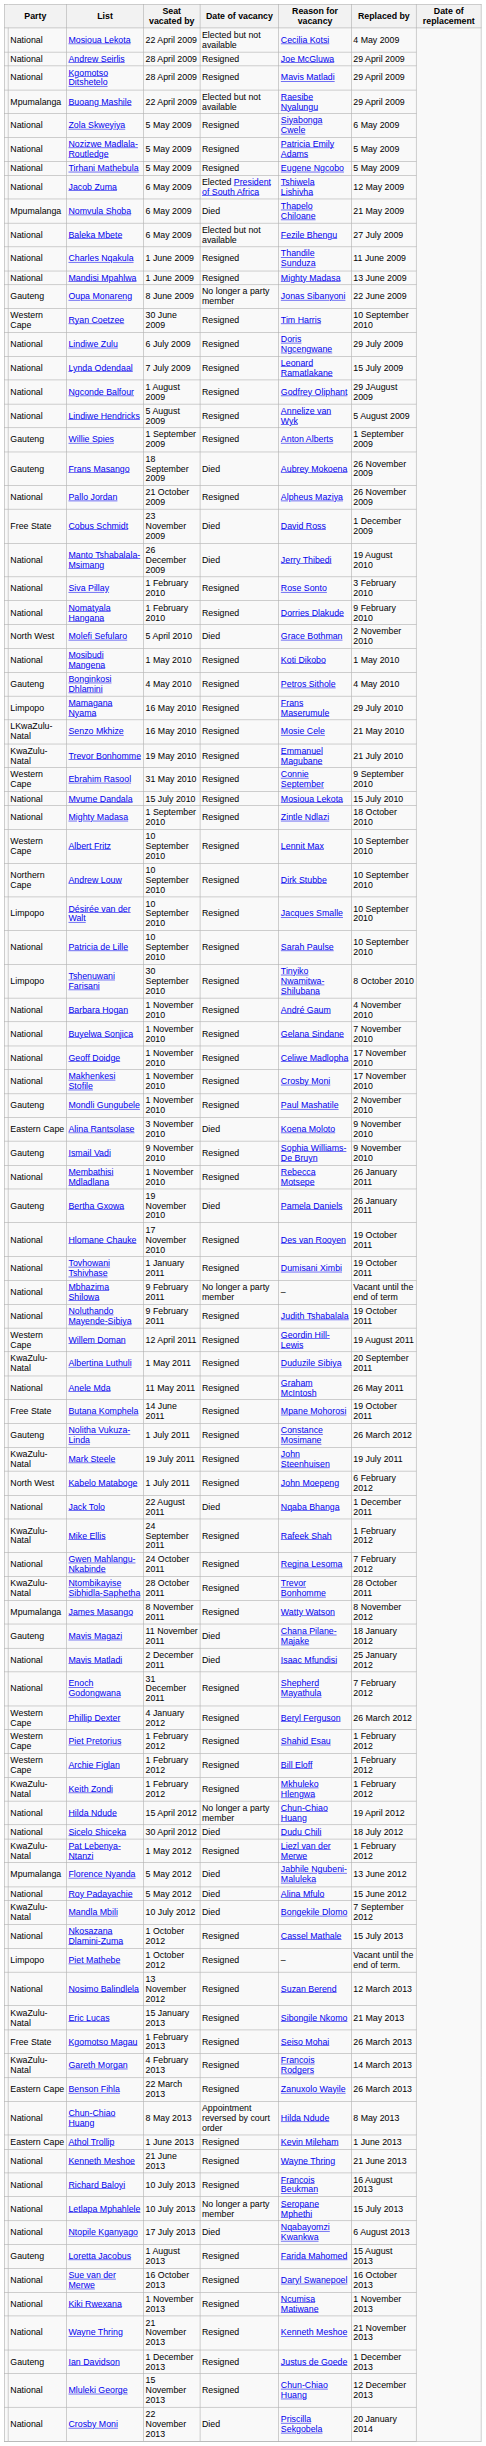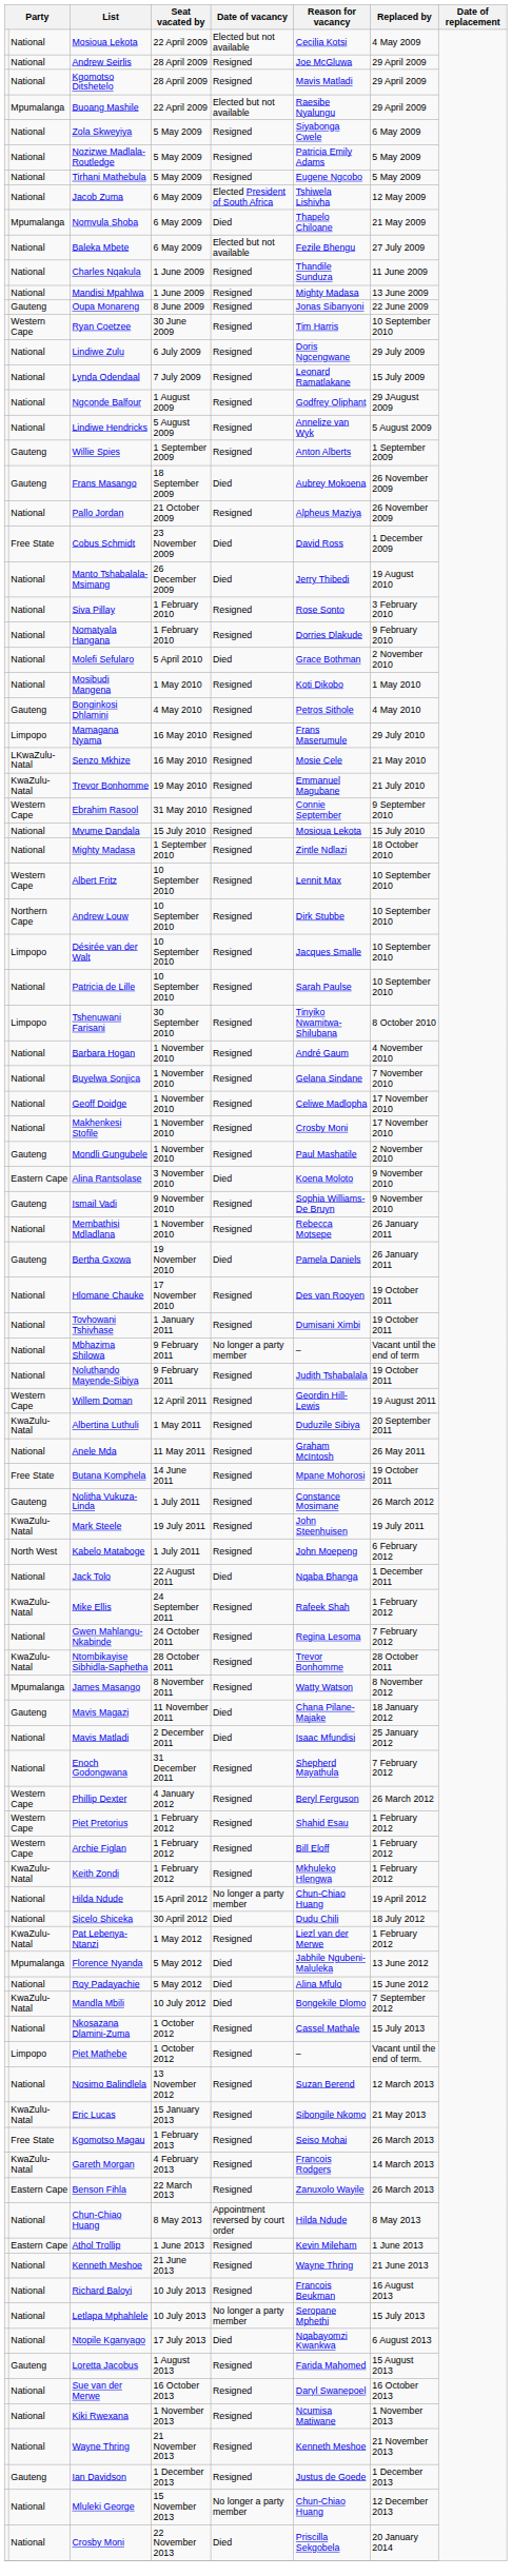 <table class="wikitable sortable">
 <tr>
 <th colspan=2>Party</th>
 <th>List</th>
 <th>Seat vacated by</th>
 <th>Date of vacancy</th>
 <th>Reason for vacancy</th>
 <th>Replaced by</th>
 <th>Date of replacement</th>
 </tr>
 <tr>
 <td></td>
 <td>National</td>
 <td><a href='#'>Mosioua Lekota</a></td>
 <td>22 April 2009</td>
 <td>Elected but not available</td>
 <td><a href='#'>Cecilia Kotsi</a></td>
 <td>4 May 2009</td>
 </tr>
 <tr>
 <td></td>
 <td>National</td>
 <td><a href='#'>Andrew Seirlis</a></td>
 <td>28 April 2009</td>
 <td>Resigned</td>
 <td><a href='#'>Joe McGluwa</a></td>
 <td>29 April 2009</td>
 </tr>
 <tr>
 <td></td>
 <td>National</td>
 <td><a href='#'>Kgomotso Ditshetelo</a></td>
 <td>28 April 2009</td>
 <td>Resigned</td>
 <td><a href='#'>Mavis Matladi</a></td>
 <td>29 April 2009</td>
 </tr>
 <tr>
 <td></td>
 <td>Mpumalanga</td>
 <td><a href='#'>Buoang Mashile</a></td>
 <td>22 April 2009</td>
 <td>Elected but not available</td>
 <td><a href='#'>Raesibe Nyalungu</a></td>
 <td>29 April 2009</td>
 </tr>
 <tr>
 <td></td>
 <td>National</td>
 <td><a href='#'>Zola Skweyiya</a></td>
 <td>5 May 2009</td>
 <td>Resigned</td>
 <td><a href='#'>Siyabonga Cwele</a></td>
 <td>6 May 2009</td>
 </tr>
 <tr>
 <td></td>
 <td>National</td>
 <td><a href='#'>Nozizwe Madlala-Routledge</a></td>
 <td>5 May 2009</td>
 <td>Resigned</td>
 <td><a href='#'>Patricia Emily Adams</a></td>
 <td>5 May 2009</td>
 </tr>
 <tr>
 <td></td>
 <td>National</td>
 <td><a href='#'>Tirhani Mathebula</a></td>
 <td>5 May 2009</td>
 <td>Resigned</td>
 <td><a href='#'>Eugene Ngcobo</a></td>
 <td>5 May 2009</td>
 </tr>
 <tr>
 <td></td>
 <td>National</td>
 <td><a href='#'>Jacob Zuma</a></td>
 <td>6 May 2009</td>
 <td>Elected <a href='#'>President of South Africa</a></td>
 <td><a href='#'>Tshiwela Lishivha</a></td>
 <td>12 May 2009</td>
 </tr>
 <tr>
 <td></td>
 <td>Mpumalanga</td>
 <td><a href='#'>Nomvula Shoba</a></td>
 <td>6 May 2009</td>
 <td>Died</td>
 <td><a href='#'>Thapelo Chiloane</a></td>
 <td>21 May 2009</td>
 </tr>
 <tr>
 <td></td>
 <td>National</td>
 <td><a href='#'>Baleka Mbete</a></td>
 <td>6 May 2009</td>
 <td>Elected but not available</td>
 <td><a href='#'>Fezile Bhengu</a></td>
 <td>27 July 2009</td>
 </tr>
 <tr>
 <td></td>
 <td>National</td>
 <td><a href='#'>Charles Nqakula</a></td>
 <td>1 June 2009</td>
 <td>Resigned</td>
 <td><a href='#'>Thandile Sunduza</a></td>
 <td>11 June 2009</td>
 </tr>
 <tr>
 <td></td>
 <td>National</td>
 <td><a href='#'>Mandisi Mpahlwa</a></td>
 <td>1 June 2009</td>
 <td>Resigned</td>
 <td><a href='#'>Mighty Madasa</a></td>
 <td>13 June 2009</td>
 </tr>
 <tr>
 <td></td>
 <td>Gauteng</td>
 <td><a href='#'>Oupa Monareng</a></td>
 <td>8 June 2009</td>
-<td>No longer a party member</td>
+<td>Resigned</td>
 <td><a href='#'>Jonas Sibanyoni</a></td>
 <td>22 June 2009</td>
 </tr>
 <tr>
 <td></td>
 <td>Western Cape</td>
 <td><a href='#'>Ryan Coetzee</a></td>
 <td>30 June 2009</td>
 <td>Resigned</td>
 <td><a href='#'>Tim Harris</a></td>
 <td>10 September 2010</td>
 </tr>
 <tr>
 <td></td>
 <td>National</td>
 <td><a href='#'>Lindiwe Zulu</a></td>
 <td>6 July 2009</td>
 <td>Resigned</td>
 <td><a href='#'>Doris Ngcengwane</a></td>
 <td>29 July 2009</td>
 </tr>
 <tr>
 <td></td>
 <td>National</td>
 <td><a href='#'>Lynda Odendaal</a></td>
 <td>7 July 2009</td>
 <td>Resigned</td>
 <td><a href='#'>Leonard Ramatlakane</a></td>
 <td>15 July 2009</td>
 </tr>
 <tr>
 <td></td>
 <td>National</td>
 <td><a href='#'>Ngconde Balfour</a></td>
 <td>1 August 2009</td>
 <td>Resigned</td>
 <td><a href='#'>Godfrey Oliphant</a></td>
 <td>29 JAugust 2009</td>
 </tr>
 <tr>
 <td></td>
 <td>National</td>
 <td><a href='#'>Lindiwe Hendricks</a></td>
 <td>5 August 2009</td>
 <td>Resigned</td>
 <td><a href='#'>Annelize van Wyk</a></td>
 <td>5 August 2009</td>
 </tr>
 <tr>
 <td></td>
 <td>Gauteng</td>
 <td><a href='#'>Willie Spies</a></td>
 <td>1 September 2009</td>
 <td>Resigned</td>
 <td><a href='#'>Anton Alberts</a></td>
 <td>1 September 2009</td>
 </tr>
 <tr>
 <td></td>
 <td>Gauteng</td>
 <td><a href='#'>Frans Masango</a></td>
 <td>18 September 2009</td>
 <td>Died</td>
 <td><a href='#'>Aubrey Mokoena</a></td>
 <td>26 November 2009</td>
 </tr>
 <tr>
 <td></td>
 <td>National</td>
 <td><a href='#'>Pallo Jordan</a></td>
 <td>21 October 2009</td>
 <td>Resigned</td>
 <td><a href='#'>Alpheus Maziya</a></td>
 <td>26 November 2009</td>
 </tr>
 <tr>
 <td></td>
 <td>Free State</td>
 <td><a href='#'>Cobus Schmidt</a></td>
 <td>23 November 2009</td>
 <td>Died</td>
 <td><a href='#'>David Ross</a></td>
 <td>1 December 2009</td>
 </tr>
 <tr>
 <td></td>
 <td>National</td>
 <td><a href='#'>Manto Tshabalala-Msimang</a></td>
 <td>26 December 2009</td>
 <td>Died</td>
 <td><a href='#'>Jerry Thibedi</a></td>
 <td>19 August 2010</td>
 </tr>
 <tr>
 <td></td>
 <td>National</td>
 <td><a href='#'>Siva Pillay</a></td>
 <td>1 February 2010</td>
 <td>Resigned</td>
 <td><a href='#'>Rose Sonto</a></td>
 <td>3 February 2010</td>
 </tr>
 <tr>
 <td></td>
 <td>National</td>
 <td><a href='#'>Nomatyala Hangana</a></td>
 <td>1 February 2010</td>
 <td>Resigned</td>
 <td><a href='#'>Dorries Dlakude</a></td>
 <td>9 February 2010</td>
 </tr>
 <tr>
 <td></td>
-<td>North West</td>
+<td>National</td>
 <td><a href='#'>Molefi Sefularo</a></td>
 <td>5 April 2010</td>
 <td>Died</td>
 <td><a href='#'>Grace Bothman</a></td>
 <td>2 November 2010</td>
 </tr>
 <tr>
 <td></td>
 <td>National</td>
 <td><a href='#'>Mosibudi Mangena</a></td>
 <td>1 May 2010</td>
 <td>Resigned</td>
 <td><a href='#'>Koti Dikobo</a></td>
 <td>1 May 2010</td>
 </tr>
 <tr>
 <td></td>
 <td>Gauteng</td>
 <td><a href='#'>Bonginkosi Dhlamini</a></td>
 <td>4 May 2010</td>
 <td>Resigned</td>
 <td><a href='#'>Petros Sithole</a></td>
 <td>4 May 2010</td>
 </tr>
 <tr>
 <td></td>
 <td>Limpopo</td>
 <td><a href='#'>Mamagana Nyama</a></td>
 <td>16 May 2010</td>
 <td>Resigned</td>
 <td><a href='#'>Frans Maserumule</a></td>
 <td>29 July 2010</td>
 </tr>
 <tr>
 <td></td>
 <td>LKwaZulu-Natal</td>
 <td><a href='#'>Senzo Mkhize</a></td>
 <td>16 May 2010</td>
 <td>Resigned</td>
 <td><a href='#'>Mosie Cele</a></td>
 <td>21 May 2010</td>
 </tr>
 <tr>
 <td></td>
 <td>KwaZulu-Natal</td>
 <td><a href='#'>Trevor Bonhomme</a></td>
 <td>19 May 2010</td>
 <td>Resigned</td>
 <td><a href='#'>Emmanuel Magubane</a></td>
 <td>21 July 2010</td>
 </tr>
 <tr>
 <td></td>
 <td>Western Cape</td>
 <td><a href='#'>Ebrahim Rasool</a></td>
 <td>31 May 2010</td>
 <td>Resigned</td>
 <td><a href='#'>Connie September</a></td>
 <td>9 September 2010</td>
 </tr>
 <tr>
 <td></td>
 <td>National</td>
 <td><a href='#'>Mvume Dandala</a></td>
 <td>15 July 2010</td>
 <td>Resigned</td>
 <td><a href='#'>Mosioua Lekota</a></td>
 <td>15 July 2010</td>
 </tr>
 <tr>
 <td></td>
 <td>National</td>
 <td><a href='#'>Mighty Madasa</a></td>
 <td>1 September 2010</td>
 <td>Resigned</td>
 <td><a href='#'>Zintle Ndlazi</a></td>
 <td>18 October 2010</td>
 </tr>
 <tr>
 <td></td>
 <td>Western Cape</td>
 <td><a href='#'>Albert Fritz</a></td>
 <td>10 September 2010</td>
 <td>Resigned</td>
 <td><a href='#'>Lennit Max</a></td>
 <td>10 September 2010</td>
 </tr>
 <tr>
 <td></td>
 <td>Northern Cape</td>
 <td><a href='#'>Andrew Louw</a></td>
 <td>10 September 2010</td>
 <td>Resigned</td>
 <td><a href='#'>Dirk Stubbe</a></td>
 <td>10 September 2010</td>
 </tr>
 <tr>
 <td></td>
 <td>Limpopo</td>
 <td><a href='#'>Désirée van der Walt</a></td>
 <td>10 September 2010</td>
 <td>Resigned</td>
 <td><a href='#'>Jacques Smalle</a></td>
 <td>10 September 2010</td>
 </tr>
 <tr>
 <td></td>
 <td>National</td>
 <td><a href='#'>Patricia de Lille</a></td>
 <td>10 September 2010</td>
 <td>Resigned</td>
 <td><a href='#'>Sarah Paulse</a></td>
 <td>10 September 2010</td>
 </tr>
 <tr>
 <td></td>
 <td>Limpopo</td>
 <td><a href='#'>Tshenuwani Farisani</a></td>
 <td>30 September 2010</td>
 <td>Resigned</td>
 <td><a href='#'>Tinyiko Nwamitwa-Shilubana</a></td>
 <td>8 October 2010</td>
 </tr>
 <tr>
 <td></td>
 <td>National</td>
 <td><a href='#'>Barbara Hogan</a></td>
 <td>1 November 2010</td>
 <td>Resigned</td>
 <td><a href='#'>André Gaum</a></td>
 <td>4 November 2010</td>
 </tr>
 <tr>
 <td></td>
 <td>National</td>
 <td><a href='#'>Buyelwa Sonjica</a></td>
 <td>1 November 2010</td>
 <td>Resigned</td>
 <td><a href='#'>Gelana Sindane</a></td>
 <td>7 November 2010</td>
 </tr>
 <tr>
 <td></td>
 <td>National</td>
 <td><a href='#'>Geoff Doidge</a></td>
 <td>1 November 2010</td>
 <td>Resigned</td>
 <td><a href='#'>Celiwe Madlopha</a></td>
 <td>17 November 2010</td>
 </tr>
 <tr>
 <td></td>
 <td>National</td>
 <td><a href='#'>Makhenkesi Stofile</a></td>
 <td>1 November 2010</td>
 <td>Resigned</td>
 <td><a href='#'>Crosby Moni</a></td>
 <td>17 November 2010</td>
 </tr>
 <tr>
 <td></td>
 <td>Gauteng</td>
 <td><a href='#'>Mondli Gungubele</a></td>
 <td>1 November 2010</td>
 <td>Resigned</td>
 <td><a href='#'>Paul Mashatile</a></td>
 <td>2 November 2010</td>
 </tr>
 <tr>
 <td></td>
 <td>Eastern Cape</td>
 <td><a href='#'>Alina Rantsolase</a></td>
 <td>3 November 2010</td>
 <td>Died</td>
 <td><a href='#'>Koena Moloto</a></td>
 <td>9 November 2010</td>
 </tr>
 <tr>
 <td></td>
 <td>Gauteng</td>
 <td><a href='#'>Ismail Vadi</a></td>
 <td>9 November 2010</td>
 <td>Resigned</td>
 <td><a href='#'>Sophia Williams-De Bruyn</a></td>
 <td>9 November 2010</td>
 </tr>
 <tr>
 <td></td>
 <td>National</td>
 <td><a href='#'>Membathisi Mdladlana</a></td>
 <td>1 November 2010</td>
 <td>Resigned</td>
 <td><a href='#'>Rebecca Motsepe</a></td>
 <td>26 January 2011</td>
 </tr>
 <tr>
 <td></td>
 <td>Gauteng</td>
 <td><a href='#'>Bertha Gxowa</a></td>
 <td>19 November 2010</td>
 <td>Died</td>
 <td><a href='#'>Pamela Daniels</a></td>
 <td>26 January 2011</td>
 </tr>
 <tr>
 <td></td>
 <td>National</td>
 <td><a href='#'>Hlomane Chauke</a></td>
 <td>17 November 2010</td>
 <td>Resigned</td>
 <td><a href='#'>Des van Rooyen</a></td>
 <td>19 October 2011</td>
 </tr>
 <tr>
 <td></td>
 <td>National</td>
 <td><a href='#'>Tovhowani Tshivhase</a></td>
 <td>1 January 2011</td>
 <td>Resigned</td>
 <td><a href='#'>Dumisani Ximbi</a></td>
 <td>19 October 2011</td>
 </tr>
 <tr>
 <td></td>
 <td>National</td>
 <td><a href='#'>Mbhazima Shilowa</a></td>
 <td>9 February 2011</td>
 <td>No longer a party member</td>
 <td>–</td>
 <td>Vacant until the end of term</td>
 </tr>
 <tr>
 <td></td>
 <td>National</td>
 <td><a href='#'>Noluthando Mayende-Sibiya</a></td>
 <td>9 February 2011</td>
 <td>Resigned</td>
 <td><a href='#'>Judith Tshabalala</a></td>
 <td>19 October 2011</td>
 </tr>
 <tr>
 <td></td>
 <td>Western Cape</td>
 <td><a href='#'>Willem Doman</a></td>
 <td>12 April 2011</td>
 <td>Resigned</td>
 <td><a href='#'>Geordin Hill-Lewis</a></td>
 <td>19 August 2011</td>
 </tr>
 <tr>
 <td></td>
 <td>KwaZulu-Natal</td>
 <td><a href='#'>Albertina Luthuli</a></td>
 <td>1 May 2011</td>
 <td>Resigned</td>
 <td><a href='#'>Duduzile Sibiya</a></td>
 <td>20 September 2011</td>
 </tr>
 <tr>
 <td></td>
 <td>National</td>
 <td><a href='#'>Anele Mda</a></td>
 <td>11 May 2011</td>
 <td>Resigned</td>
 <td><a href='#'>Graham McIntosh</a></td>
 <td>26 May 2011</td>
 </tr>
 <tr>
 <td></td>
 <td>Free State</td>
 <td><a href='#'>Butana Komphela</a></td>
 <td>14 June 2011</td>
 <td>Resigned</td>
 <td><a href='#'>Mpane Mohorosi</a></td>
 <td>19 October 2011</td>
 </tr>
 <tr>
 <td></td>
 <td>Gauteng</td>
 <td><a href='#'>Nolitha Vukuza-Linda</a></td>
 <td>1 July 2011</td>
 <td>Resigned</td>
 <td><a href='#'>Constance Mosimane</a></td>
 <td>26 March 2012</td>
 </tr>
 <tr>
 <td></td>
 <td>KwaZulu-Natal</td>
 <td><a href='#'>Mark Steele</a></td>
 <td>19 July 2011</td>
 <td>Resigned</td>
 <td><a href='#'>John Steenhuisen</a></td>
 <td>19 July 2011</td>
 </tr>
 <tr>
 <td></td>
 <td>North West</td>
 <td><a href='#'>Kabelo Mataboge</a></td>
 <td>1 July 2011</td>
 <td>Resigned</td>
 <td><a href='#'>John Moepeng</a></td>
 <td>6 February 2012</td>
 </tr>
 <tr>
 <td></td>
 <td>National</td>
 <td><a href='#'>Jack Tolo</a></td>
 <td>22 August 2011</td>
 <td>Died</td>
 <td><a href='#'>Nqaba Bhanga</a></td>
 <td>1 December 2011</td>
 </tr>
 <tr>
 <td></td>
 <td>KwaZulu-Natal</td>
 <td><a href='#'>Mike Ellis</a></td>
 <td>24 September 2011</td>
 <td>Resigned</td>
 <td><a href='#'>Rafeek Shah</a></td>
 <td>1 February 2012</td>
 </tr>
 <tr>
 <td></td>
 <td>National</td>
 <td><a href='#'>Gwen Mahlangu-Nkabinde</a></td>
 <td>24 October 2011</td>
 <td>Resigned</td>
 <td><a href='#'>Regina Lesoma</a></td>
 <td>7 February 2012</td>
 </tr>
 <tr>
 <td></td>
 <td>KwaZulu-Natal</td>
 <td><a href='#'>Ntombikayise Sibhidla-Saphetha</a></td>
 <td>28 October 2011</td>
 <td>Resigned</td>
 <td><a href='#'>Trevor Bonhomme</a></td>
 <td>28 October 2011</td>
 </tr>
 <tr>
 <td></td>
 <td>Mpumalanga</td>
 <td><a href='#'>James Masango</a></td>
 <td>8 November 2011</td>
 <td>Resigned</td>
 <td><a href='#'>Watty Watson</a></td>
 <td>8 November 2012</td>
 </tr>
 <tr>
 <td></td>
 <td>Gauteng</td>
 <td><a href='#'>Mavis Magazi</a></td>
 <td>11 November 2011</td>
 <td>Died</td>
 <td><a href='#'>Chana Pilane-Majake</a></td>
 <td>18 January 2012</td>
 </tr>
 <tr>
 <td></td>
 <td>National</td>
 <td><a href='#'>Mavis Matladi</a></td>
 <td>2 December 2011</td>
 <td>Died</td>
 <td><a href='#'>Isaac Mfundisi</a></td>
 <td>25 January 2012</td>
 </tr>
 <tr>
 <td></td>
 <td>National</td>
 <td><a href='#'>Enoch Godongwana</a></td>
 <td>31 December 2011</td>
 <td>Resigned</td>
 <td><a href='#'>Shepherd Mayathula</a></td>
 <td>7 February 2012</td>
 </tr>
 <tr>
 <td></td>
 <td>Western Cape</td>
 <td><a href='#'>Phillip Dexter</a></td>
 <td>4 January 2012</td>
 <td>Resigned</td>
 <td><a href='#'>Beryl Ferguson</a></td>
 <td>26 March 2012</td>
 </tr>
 <tr>
 <td></td>
 <td>Western Cape</td>
 <td><a href='#'>Piet Pretorius</a></td>
 <td>1 February 2012</td>
 <td>Resigned</td>
 <td><a href='#'>Shahid Esau</a></td>
 <td>1 February  2012</td>
 </tr>
 <tr>
 <td></td>
 <td>Western Cape</td>
 <td><a href='#'>Archie Figlan</a></td>
 <td>1 February 2012</td>
 <td>Resigned</td>
 <td><a href='#'>Bill Eloff</a></td>
 <td>1 February 2012</td>
 </tr>
 <tr>
 <td></td>
 <td>KwaZulu-Natal</td>
 <td><a href='#'>Keith Zondi</a></td>
 <td>1 February 2012</td>
 <td>Resigned</td>
 <td><a href='#'>Mkhuleko Hlengwa</a></td>
 <td>1 February 2012</td>
 </tr>
 <tr>
 <td></td>
 <td>National</td>
 <td><a href='#'>Hilda Ndude</a></td>
 <td>15 April 2012</td>
 <td>No longer a party member</td>
 <td><a href='#'>Chun-Chiao Huang</a></td>
 <td>19 April 2012</td>
 </tr>
 <tr>
 <td></td>
 <td>National</td>
 <td><a href='#'>Sicelo Shiceka</a></td>
 <td>30 April 2012</td>
 <td>Died</td>
 <td><a href='#'>Dudu Chili</a></td>
 <td>18 July 2012</td>
 </tr>
 <tr>
 <td></td>
 <td>KwaZulu-Natal</td>
 <td><a href='#'>Pat Lebenya-Ntanzi</a></td>
 <td>1 May 2012</td>
 <td>Resigned</td>
 <td><a href='#'>Liezl van der Merwe</a></td>
 <td>1 February 2012</td>
 </tr>
 <tr>
 <td></td>
 <td>Mpumalanga</td>
 <td><a href='#'>Florence Nyanda</a></td>
 <td>5 May 2012</td>
 <td>Died</td>
 <td><a href='#'>Jabhile Ngubeni-Maluleka</a></td>
 <td>13 June 2012</td>
 </tr>
 <tr>
 <td></td>
 <td>National</td>
 <td><a href='#'>Roy Padayachie</a></td>
 <td>5 May 2012</td>
 <td>Died</td>
 <td><a href='#'>Alina Mfulo</a></td>
 <td>15 June 2012</td>
 </tr>
 <tr>
 <td></td>
 <td>KwaZulu-Natal</td>
 <td><a href='#'>Mandla Mbili</a></td>
 <td>10 July 2012</td>
 <td>Died</td>
 <td><a href='#'>Bongekile Dlomo</a></td>
 <td>7 September 2012</td>
 </tr>
 <tr>
 <td></td>
 <td>National</td>
 <td><a href='#'>Nkosazana Dlamini-Zuma</a></td>
 <td>1 October 2012</td>
 <td>Resigned</td>
 <td><a href='#'>Cassel Mathale</a></td>
 <td>15 July 2013</td>
 </tr>
 <tr>
 <td></td>
 <td>Limpopo</td>
 <td><a href='#'>Piet Mathebe</a></td>
 <td>1 October 2012</td>
 <td>Resigned</td>
 <td>–</td>
 <td>Vacant until the end of term.</td>
 </tr>
 <tr>
 <td></td>
 <td>National</td>
 <td><a href='#'>Nosimo Balindlela</a></td>
 <td>13 November 2012</td>
 <td>Resigned</td>
 <td><a href='#'>Suzan Berend</a></td>
 <td>12 March 2013</td>
 </tr>
 <tr>
 <td></td>
 <td>KwaZulu-Natal</td>
 <td><a href='#'>Eric Lucas</a></td>
 <td>15 January 2013</td>
 <td>Resigned</td>
 <td><a href='#'>Sibongile Nkomo</a></td>
 <td>21 May 2013</td>
 </tr>
 <tr>
 <td></td>
 <td>Free State</td>
 <td><a href='#'>Kgomotso Magau</a></td>
 <td>1 February 2013</td>
 <td>Resigned</td>
 <td><a href='#'>Seiso Mohai</a></td>
 <td>26 March 2013</td>
 </tr>
 <tr>
 <td></td>
 <td>KwaZulu-Natal</td>
 <td><a href='#'>Gareth Morgan</a></td>
 <td>4 February 2013</td>
 <td>Resigned</td>
 <td><a href='#'>Francois Rodgers</a></td>
 <td>14 March 2013</td>
 </tr>
 <tr>
 <td></td>
 <td>Eastern Cape</td>
 <td><a href='#'>Benson Fihla</a></td>
 <td>22 March 2013</td>
 <td>Resigned</td>
 <td><a href='#'>Zanuxolo Wayile</a></td>
 <td>26 March 2013</td>
 </tr>
 <tr>
 <td></td>
 <td>National</td>
 <td><a href='#'>Chun-Chiao Huang</a></td>
 <td>8 May 2013</td>
 <td>Appointment reversed by court order</td>
 <td><a href='#'>Hilda Ndude</a></td>
 <td>8 May 2013</td>
 </tr>
 <tr>
 <td></td>
 <td>Eastern Cape</td>
 <td><a href='#'>Athol Trollip</a></td>
 <td>1 June 2013</td>
 <td>Resigned</td>
 <td><a href='#'>Kevin Mileham</a></td>
 <td>1 June 2013</td>
 </tr>
 <tr>
 <td></td>
 <td>National</td>
 <td><a href='#'>Kenneth Meshoe</a></td>
 <td>21 June 2013</td>
 <td>Resigned</td>
 <td><a href='#'>Wayne Thring</a></td>
 <td>21 June 2013</td>
 </tr>
 <tr>
 <td></td>
 <td>National</td>
 <td><a href='#'>Richard Baloyi</a></td>
 <td>10 July 2013</td>
 <td>Resigned</td>
 <td><a href='#'>Francois Beukman</a></td>
 <td>16 August 2013</td>
 </tr>
 <tr>
 <td></td>
 <td>National</td>
 <td><a href='#'>Letlapa Mphahlele</a></td>
 <td>10 July 2013</td>
 <td>No longer a party member</td>
 <td><a href='#'>Seropane Mphethi</a></td>
 <td>15 July 2013</td>
 </tr>
 <tr>
 <td></td>
 <td>National</td>
 <td><a href='#'>Ntopile Kganyago</a></td>
 <td>17 July 2013</td>
 <td>Died</td>
 <td><a href='#'>Nqabayomzi Kwankwa</a></td>
 <td>6 August 2013</td>
 </tr>
 <tr>
 <td></td>
 <td>Gauteng</td>
 <td><a href='#'>Loretta Jacobus</a></td>
 <td>1 August 2013</td>
 <td>Resigned</td>
 <td><a href='#'>Farida Mahomed</a></td>
 <td>15 August 2013</td>
 </tr>
 <tr>
 <td></td>
 <td>National</td>
 <td><a href='#'>Sue van der Merwe</a></td>
 <td>16 October 2013</td>
 <td>Resigned</td>
 <td><a href='#'>Daryl Swanepoel</a></td>
 <td>16 October 2013</td>
 </tr>
 <tr>
 <td></td>
 <td>National</td>
 <td><a href='#'>Kiki Rwexana</a></td>
 <td>1 November 2013</td>
 <td>Resigned</td>
 <td><a href='#'>Ncumisa Matiwane</a></td>
 <td>1 November 2013</td>
 </tr>
 <tr>
 <td></td>
 <td>National</td>
 <td><a href='#'>Wayne Thring</a></td>
 <td>21 November 2013</td>
 <td>Resigned</td>
 <td><a href='#'>Kenneth Meshoe</a></td>
 <td>21 November 2013</td>
 </tr>
 <tr>
 <td></td>
 <td>Gauteng</td>
 <td><a href='#'>Ian Davidson</a></td>
 <td>1 December 2013</td>
 <td>Resigned</td>
 <td><a href='#'>Justus de Goede</a></td>
 <td>1 December 2013</td>
 </tr>
 <tr>
 <td></td>
 <td>National</td>
 <td><a href='#'>Mluleki George</a></td>
 <td>15 November 2013</td>
-<td>Resigned</td>
+<td>No longer a party member</td>
 <td><a href='#'>Chun-Chiao Huang</a></td>
 <td>12 December 2013</td>
 </tr>
 <tr>
 <td></td>
 <td>National</td>
 <td><a href='#'>Crosby Moni</a></td>
 <td>22 November 2013</td>
 <td>Died</td>
 <td><a href='#'>Priscilla Sekgobela</a></td>
 <td>20 January 2014</td>
 </tr>
 <tr>
 </tr>
 </table>
